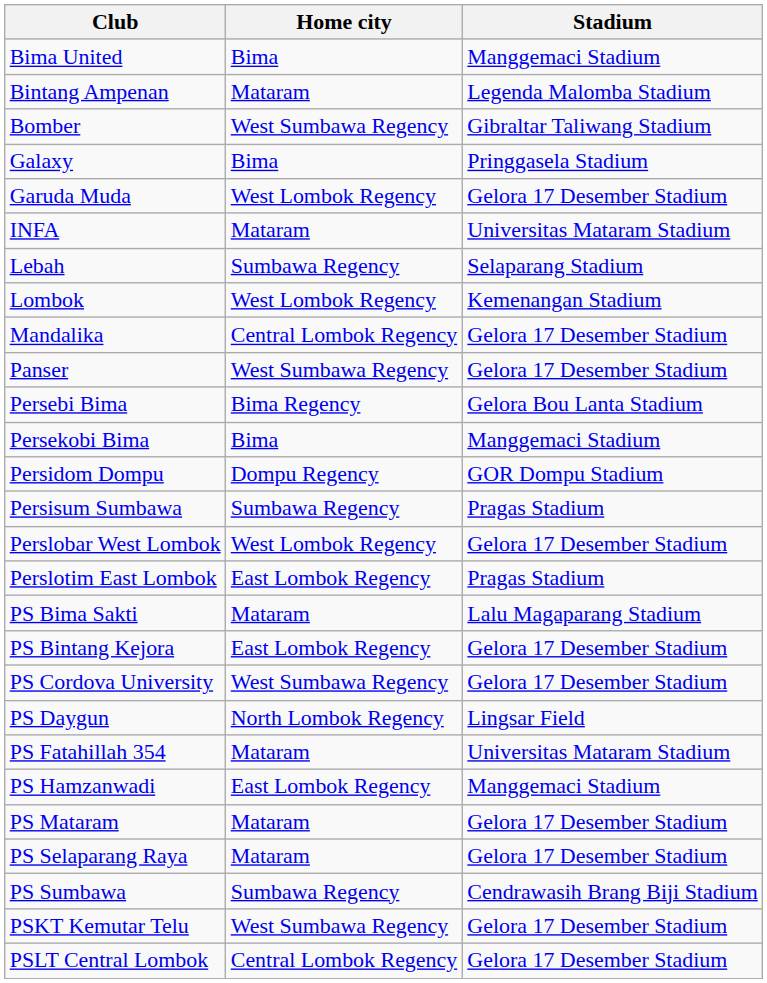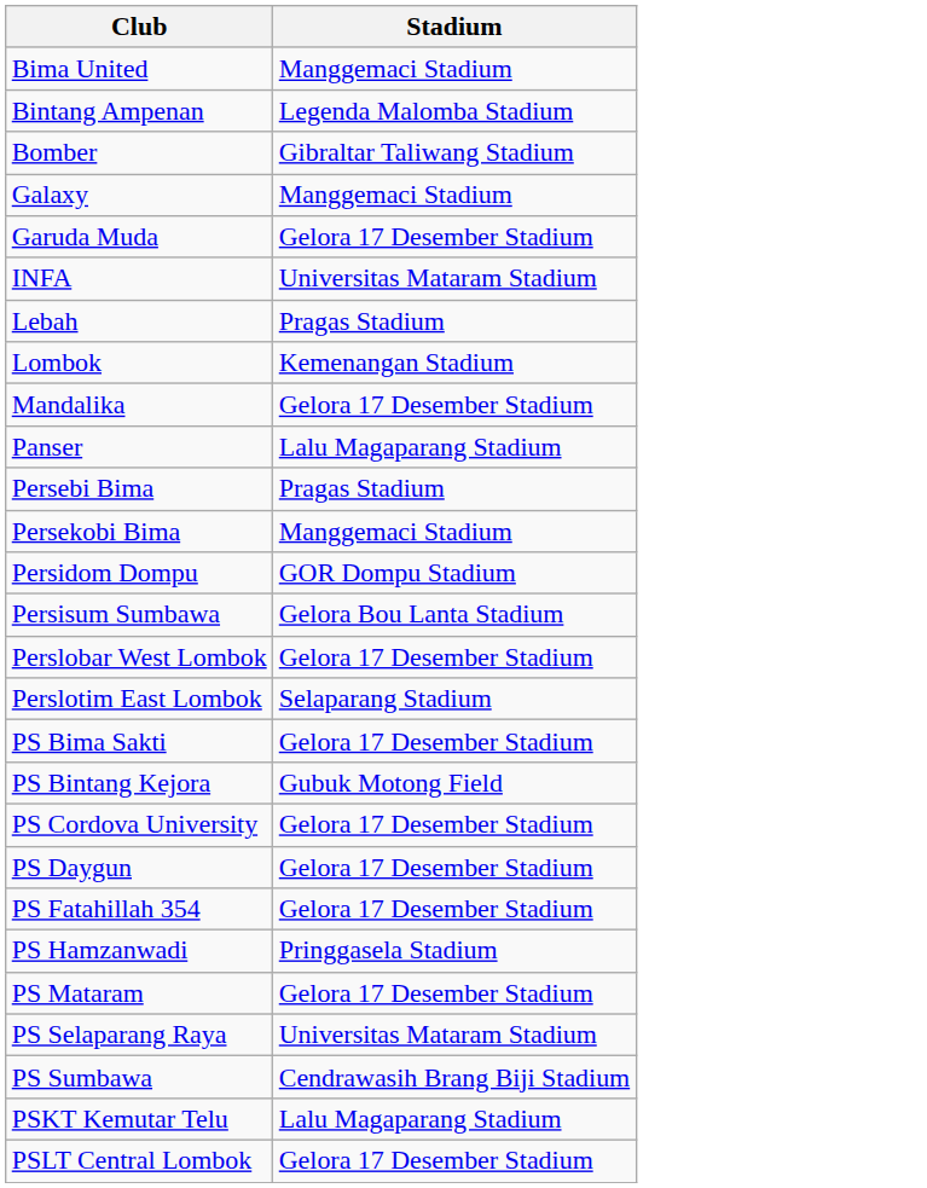 <table class="wikitable sortable">
 <tr>
 <th>Club</th>
-<th>Home city</th>
 <th>Stadium</th>
 </tr>
 <tr>
 <td><a href='#'>Bima United</a></td>
-<td><a href='#'>Bima</a></td>
 <td><a href='#'>Manggemaci Stadium</a></td>
 </tr>
 <tr>
 <td><a href='#'>Bintang Ampenan</a></td>
-<td><a href='#'>Mataram</a></td>
 <td><a href='#'>Legenda Malomba Stadium</a></td>
 </tr>
 <tr>
 <td><a href='#'>Bomber</a></td>
-<td><a href='#'>West Sumbawa Regency</a></td>
 <td><a href='#'>Gibraltar Taliwang Stadium</a></td>
 </tr>
 <tr>
 <td><a href='#'>Galaxy</a></td>
-<td><a href='#'>Bima</a></td>
-<td><a href='#'>Pringgasela Stadium</a></td>
+<td><a href='#'>Manggemaci Stadium</a></td>
 </tr>
 <tr>
 <td><a href='#'>Garuda Muda</a></td>
-<td><a href='#'>West Lombok Regency</a></td>
 <td><a href='#'>Gelora 17 Desember Stadium</a></td>
 </tr>
 <tr>
 <td><a href='#'>INFA</a></td>
-<td><a href='#'>Mataram</a></td>
 <td><a href='#'>Universitas Mataram Stadium</a></td>
 </tr>
 <tr>
 <td><a href='#'>Lebah</a></td>
-<td><a href='#'>Sumbawa Regency</a></td>
-<td><a href='#'>Selaparang Stadium</a></td>
+<td><a href='#'>Pragas Stadium</a></td>
 </tr>
 <tr>
 <td><a href='#'>Lombok</a></td>
-<td><a href='#'>West Lombok Regency</a></td>
 <td><a href='#'>Kemenangan Stadium</a></td>
 </tr>
 <tr>
 <td><a href='#'>Mandalika</a></td>
-<td><a href='#'>Central Lombok Regency</a></td>
 <td><a href='#'>Gelora 17 Desember Stadium</a></td>
 </tr>
 <tr>
 <td><a href='#'>Panser</a></td>
-<td><a href='#'>West Sumbawa Regency</a></td>
-<td><a href='#'>Gelora 17 Desember Stadium</a></td>
+<td><a href='#'>Lalu Magaparang Stadium</a></td>
 </tr>
 <tr>
 <td><a href='#'>Persebi Bima</a></td>
-<td><a href='#'>Bima Regency</a></td>
-<td><a href='#'>Gelora Bou Lanta Stadium</a></td>
+<td><a href='#'>Pragas Stadium</a></td>
 </tr>
 <tr>
 <td><a href='#'>Persekobi Bima</a></td>
-<td><a href='#'>Bima</a></td>
 <td><a href='#'>Manggemaci Stadium</a></td>
 </tr>
 <tr>
 <td><a href='#'>Persidom Dompu</a></td>
-<td><a href='#'>Dompu Regency</a></td>
 <td><a href='#'>GOR Dompu Stadium</a></td>
 </tr>
 <tr>
 <td><a href='#'>Persisum Sumbawa</a></td>
-<td><a href='#'>Sumbawa Regency</a></td>
-<td><a href='#'>Pragas Stadium</a></td>
+<td><a href='#'>Gelora Bou Lanta Stadium</a></td>
 </tr>
 <tr>
 <td><a href='#'>Perslobar West Lombok</a></td>
-<td><a href='#'>West Lombok Regency</a></td>
 <td><a href='#'>Gelora 17 Desember Stadium</a></td>
 </tr>
 <tr>
 <td><a href='#'>Perslotim East Lombok</a></td>
-<td><a href='#'>East Lombok Regency</a></td>
-<td><a href='#'>Pragas Stadium</a></td>
+<td><a href='#'>Selaparang Stadium</a></td>
 </tr>
 <tr>
 <td><a href='#'>PS Bima Sakti</a></td>
-<td><a href='#'>Mataram</a></td>
-<td><a href='#'>Lalu Magaparang Stadium</a></td>
+<td><a href='#'>Gelora 17 Desember Stadium</a></td>
 </tr>
 <tr>
 <td><a href='#'>PS Bintang Kejora</a></td>
-<td><a href='#'>East Lombok Regency</a></td>
-<td><a href='#'>Gelora 17 Desember Stadium</a></td>
+<td><a href='#'>Gubuk Motong Field</a></td>
 </tr>
 <tr>
 <td><a href='#'>PS Cordova University</a></td>
-<td><a href='#'>West Sumbawa Regency</a></td>
 <td><a href='#'>Gelora 17 Desember Stadium</a></td>
 </tr>
 <tr>
 <td><a href='#'>PS Daygun</a></td>
-<td><a href='#'>North Lombok Regency</a></td>
-<td><a href='#'>Lingsar Field</a></td>
+<td><a href='#'>Gelora 17 Desember Stadium</a></td>
 </tr>
 <tr>
 <td><a href='#'>PS Fatahillah 354</a></td>
-<td><a href='#'>Mataram</a></td>
-<td><a href='#'>Universitas Mataram Stadium</a></td>
+<td><a href='#'>Gelora 17 Desember Stadium</a></td>
 </tr>
 <tr>
 <td><a href='#'>PS Hamzanwadi</a></td>
-<td><a href='#'>East Lombok Regency</a></td>
-<td><a href='#'>Manggemaci Stadium</a></td>
+<td><a href='#'>Pringgasela Stadium</a></td>
 </tr>
 <tr>
 <td><a href='#'>PS Mataram</a></td>
-<td><a href='#'>Mataram</a></td>
 <td><a href='#'>Gelora 17 Desember Stadium</a></td>
 </tr>
 <tr>
 <td><a href='#'>PS Selaparang Raya</a></td>
-<td><a href='#'>Mataram</a></td>
-<td><a href='#'>Gelora 17 Desember Stadium</a></td>
+<td><a href='#'>Universitas Mataram Stadium</a></td>
 </tr>
 <tr>
 <td><a href='#'>PS Sumbawa</a></td>
-<td><a href='#'>Sumbawa Regency</a></td>
 <td><a href='#'>Cendrawasih Brang Biji Stadium</a></td>
 </tr>
 <tr>
 <td><a href='#'>PSKT Kemutar Telu</a></td>
-<td><a href='#'>West Sumbawa Regency</a></td>
-<td><a href='#'>Gelora 17 Desember Stadium</a></td>
+<td><a href='#'>Lalu Magaparang Stadium</a></td>
 </tr>
 <tr>
 <td><a href='#'>PSLT Central Lombok</a></td>
-<td><a href='#'>Central Lombok Regency</a></td>
 <td><a href='#'>Gelora 17 Desember Stadium</a></td>
 </tr>
 </table>
